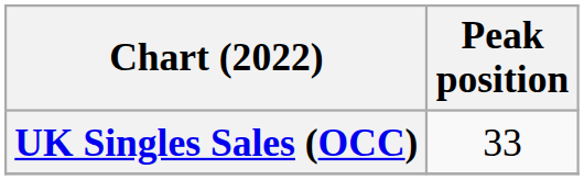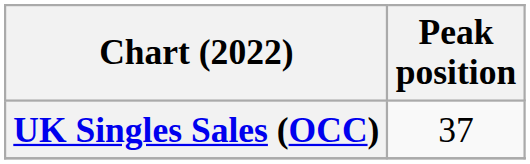 <table class="wikitable sortable plainrowheaders" style="text-align:center">
 <tr>
 <th>Chart (2022)</th>
 <th>Peak<br>position</th>
 </tr>
 <tr>
 <th scope="row"><a href='#'>UK Singles Sales</a> (<a href='#'>OCC</a>)</th>
-<td>33</td>
+<td>37</td>
 </tr>
 <tr>
 </tr>
 </table>
